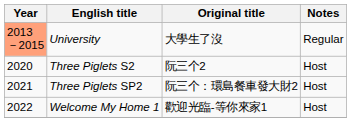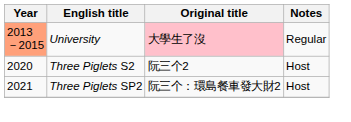 <table class="wikitable sortable">
 <tr>
 <th>Year</th>
 <th>English title</th>
 <th>Original title</th>
 <th class="unsortable">Notes</th>
 </tr>
 <tr>
 <td style="background: lightsalmon;">2013<br>－2015</td>
 <td><em>University</em></td>
-<td>大學生了沒</td>
+<td style="background: pink;">大學生了沒</td>
 <td>Regular</td>
 </tr>
 <tr>
 <td>2020</td>
 <td><em>Three Piglets</em> S2</td>
 <td>阮三个2</td>
 <td>Host</td>
 </tr>
 <tr>
 <td>2021</td>
 <td><em>Three Piglets</em> SP2</td>
 <td>阮三个：環島餐車發大財2</td>
 <td>Host</td>
 </tr>
 <tr>
-<td>2022</td>
-<td><em>Welcome My Home 1</em></td>
-<td>歡迎光臨-等你來家1</td>
-<td>Host</td>
-</tr>
-<tr>
 </tr>
 </table>
